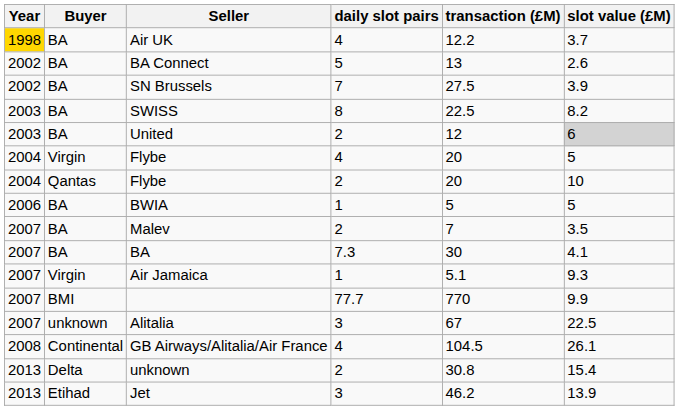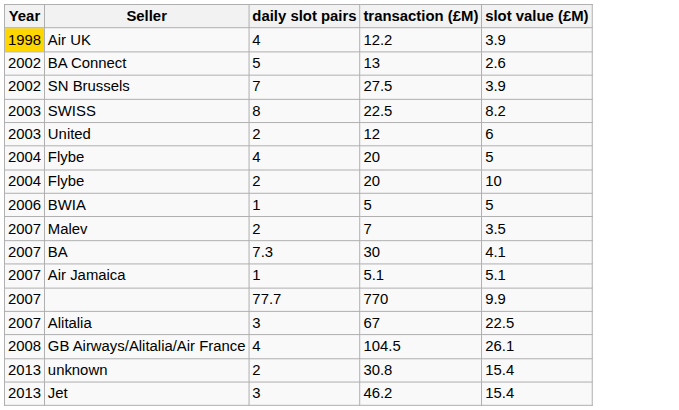 <table class="wikitable sortable">
 <tr>
 <th>Year</th>
-<th>Buyer</th>
 <th>Seller</th>
 <th>daily slot pairs</th>
 <th>transaction (£M)</th>
 <th>slot value (£M)</th>
 </tr>
 <tr>
 <td style="background: gold;">1998</td>
-<td>BA</td>
 <td>Air UK</td>
 <td>4</td>
 <td>12.2</td>
-<td>3.7</td>
+<td>3.9</td>
 </tr>
 <tr>
 <td>2002</td>
-<td>BA</td>
 <td>BA Connect</td>
 <td>5</td>
 <td>13</td>
 <td>2.6</td>
 </tr>
 <tr>
 <td>2002</td>
-<td>BA</td>
 <td>SN Brussels</td>
 <td>7</td>
 <td>27.5</td>
 <td>3.9</td>
 </tr>
 <tr>
 <td>2003</td>
-<td>BA</td>
 <td>SWISS</td>
 <td>8</td>
 <td>22.5</td>
 <td>8.2</td>
 </tr>
 <tr>
 <td>2003</td>
-<td>BA</td>
 <td>United</td>
 <td>2</td>
 <td>12</td>
-<td style="background: lightgrey;">6</td>
+<td>6</td>
 </tr>
 <tr>
 <td>2004</td>
-<td>Virgin</td>
 <td>Flybe</td>
 <td>4</td>
 <td>20</td>
 <td>5</td>
 </tr>
 <tr>
 <td>2004</td>
-<td>Qantas</td>
 <td>Flybe</td>
 <td>2</td>
 <td>20</td>
 <td>10</td>
 </tr>
 <tr>
 <td>2006</td>
-<td>BA</td>
 <td>BWIA</td>
 <td>1</td>
 <td>5</td>
 <td>5</td>
 </tr>
 <tr>
 <td>2007</td>
-<td>BA</td>
 <td>Malev</td>
 <td>2</td>
 <td>7</td>
 <td>3.5</td>
 </tr>
 <tr>
 <td>2007</td>
 <td>BA</td>
-<td>BA</td>
 <td>7.3</td>
 <td>30</td>
 <td>4.1</td>
 </tr>
 <tr>
 <td>2007</td>
-<td>Virgin</td>
 <td>Air Jamaica</td>
 <td>1</td>
 <td>5.1</td>
-<td>9.3</td>
+<td>5.1</td>
 </tr>
 <tr>
 <td>2007</td>
-<td>BMI</td>
 <td></td>
 <td>77.7</td>
 <td>770</td>
 <td>9.9</td>
 </tr>
 <tr>
 <td>2007</td>
-<td>unknown</td>
 <td>Alitalia</td>
 <td>3</td>
 <td>67</td>
 <td>22.5</td>
 </tr>
 <tr>
 <td>2008</td>
-<td>Continental</td>
 <td>GB Airways/Alitalia/Air France</td>
 <td>4</td>
 <td>104.5</td>
 <td>26.1</td>
 </tr>
 <tr>
 <td>2013</td>
-<td>Delta</td>
 <td>unknown</td>
 <td>2</td>
 <td>30.8</td>
 <td>15.4</td>
 </tr>
 <tr>
 <td>2013</td>
-<td>Etihad</td>
 <td>Jet</td>
 <td>3</td>
 <td>46.2</td>
-<td>13.9</td>
+<td>15.4</td>
 </tr>
 </table>
